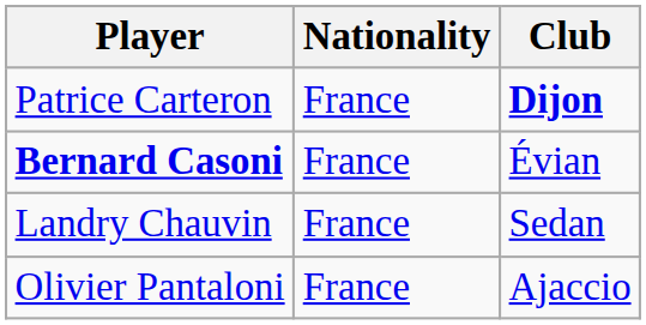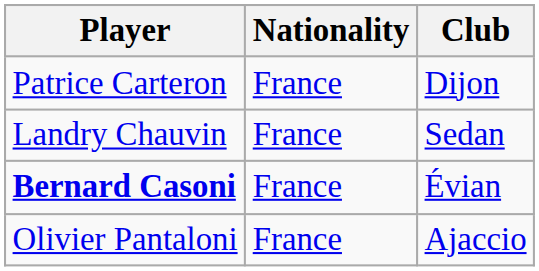 <table class="wikitable">
 <tr>
 <th>Player</th>
 <th>Nationality</th>
 <th>Club</th>
 </tr>
 <tr>
 <td><a href='#'>Patrice Carteron</a></td>
 <td> <a href='#'>France</a></td>
-<td><strong><a href='#'>Dijon</a></strong></td>
+<td><a href='#'>Dijon</a></td>
+</tr>
+<tr>
+<td><a href='#'>Landry Chauvin</a></td>
+<td> <a href='#'>France</a></td>
+<td><a href='#'>Sedan</a></td>
 </tr>
 <tr>
 <td><strong><a href='#'>Bernard Casoni</a></strong></td>
 <td> <a href='#'>France</a></td>
 <td><a href='#'>Évian</a></td>
 </tr>
 <tr>
-<td><a href='#'>Landry Chauvin</a></td>
-<td> <a href='#'>France</a></td>
-<td><a href='#'>Sedan</a></td>
-</tr>
-<tr>
 <td><a href='#'>Olivier Pantaloni</a></td>
 <td> <a href='#'>France</a></td>
 <td><a href='#'>Ajaccio</a></td>
 </tr>
 </table>
